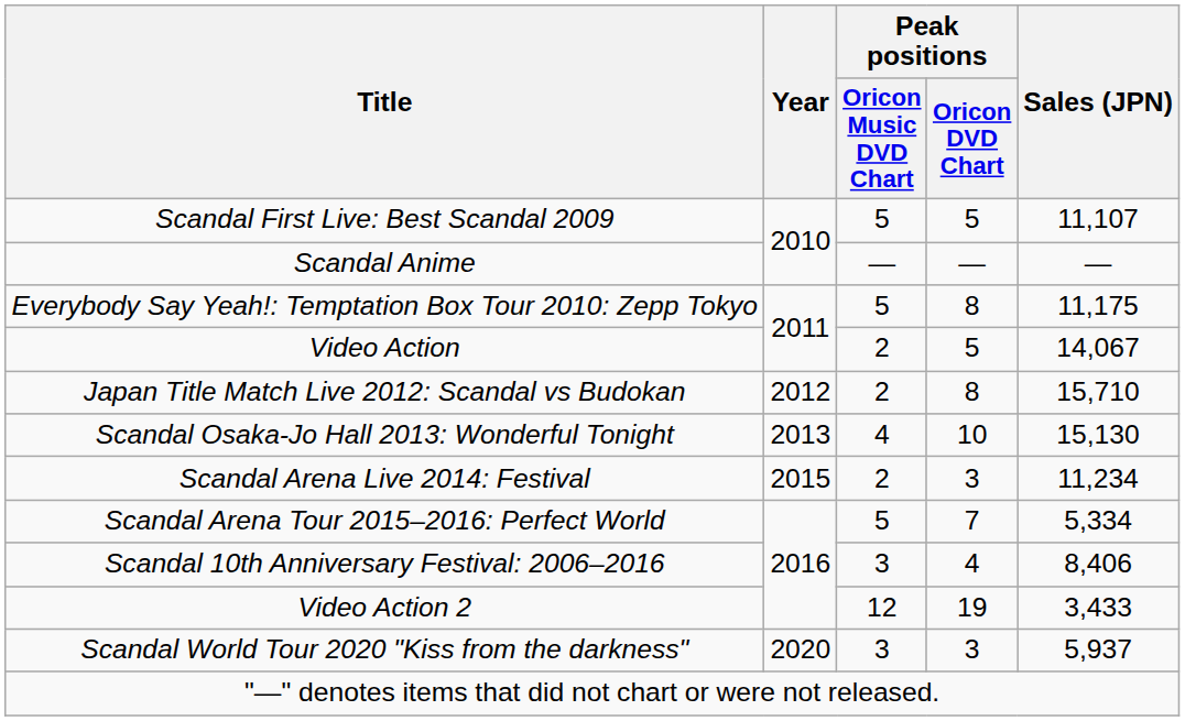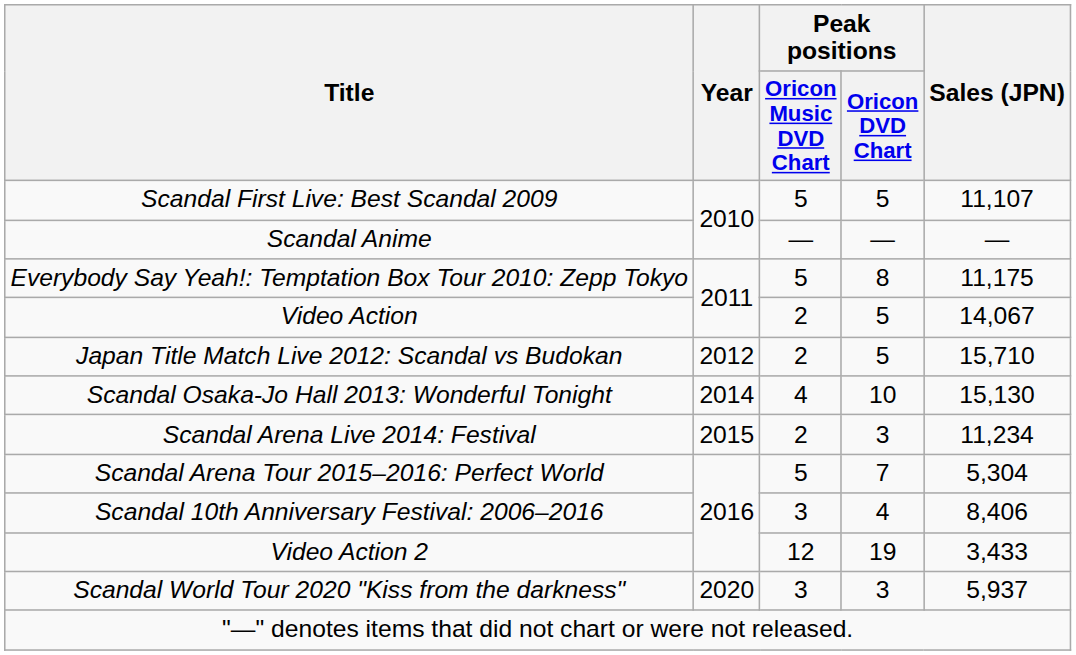 <table class="wikitable" style="text-align:center;">
 <tr>
 <th rowspan="2">Title</th>
 <th rowspan="2">Year</th>
 <th colspan="2">Peak positions</th>
 <th rowspan="2">Sales (JPN)</th>
 </tr>
 <tr>
 <th scope="col" style="width:3em;font-size:90%"><a href='#'>Oricon Music DVD Chart</a><br></th>
 <th scope="col" style="width:3em;font-size:90%"><a href='#'>Oricon DVD Chart</a><br></th>
 </tr>
 <tr>
 <td><em>Scandal First Live: Best Scandal 2009</em></td>
 <td rowspan="2" style="text-align:center;">2010</td>
 <td style="text-align:center;">5</td>
 <td style="text-align:center;">5</td>
 <td style="text-align:center;">11,107</td>
 </tr>
 <tr>
 <td><em>Scandal Anime</em></td>
 <td style="text-align:center;">—</td>
 <td style="text-align:center;">—</td>
 <td style="text-align:center;">—</td>
 </tr>
 <tr>
 <td><em>Everybody Say Yeah!: Temptation Box Tour 2010: Zepp Tokyo</em></td>
 <td rowspan="2" style="text-align:center;">2011</td>
 <td style="text-align:center;">5</td>
 <td style="text-align:center;">8</td>
 <td style="text-align:center;">11,175</td>
 </tr>
 <tr>
 <td><em>Video Action</em></td>
 <td style="text-align:center;">2</td>
 <td style="text-align:center;">5</td>
 <td style="text-align:center;">14,067</td>
 </tr>
 <tr>
 <td><em>Japan Title Match Live 2012: Scandal vs Budokan</em></td>
 <td style="text-align:center;">2012</td>
 <td style="text-align:center;">2</td>
-<td style="text-align:center;">8</td>
+<td style="text-align:center;">5</td>
 <td style="text-align:center;">15,710</td>
 </tr>
 <tr>
 <td><em>Scandal Osaka-Jo Hall 2013: Wonderful Tonight</em></td>
-<td style="text-align:center;">2013</td>
+<td style="text-align:center;">2014</td>
 <td style="text-align:center;">4</td>
 <td style="text-align:center;">10</td>
 <td style="text-align:center;">15,130</td>
 </tr>
 <tr>
 <td><em>Scandal Arena Live 2014: Festival</em></td>
 <td style="text-align:center;">2015</td>
 <td style="text-align:center;">2</td>
 <td style="text-align:center;">3</td>
 <td style="text-align:center;">11,234</td>
 </tr>
 <tr>
 <td><em>Scandal Arena Tour 2015–2016: Perfect World</em></td>
 <td rowspan="3" style="text-align:center;">2016</td>
 <td style="text-align:center;">5</td>
 <td style="text-align:center;">7</td>
-<td style="text-align:center;">5,334</td>
+<td style="text-align:center;">5,304</td>
 </tr>
 <tr>
 <td><em>Scandal 10th Anniversary Festival: 2006–2016</em></td>
 <td style="text-align:center;">3</td>
 <td style="text-align:center;">4</td>
 <td style="text-align:center;">8,406</td>
 </tr>
 <tr>
 <td><em>Video Action 2</em></td>
 <td style="text-align:center;">12</td>
 <td style="text-align:center;">19</td>
 <td style="text-align:center;">3,433</td>
 </tr>
 <tr>
 <td><em>Scandal World Tour 2020 "Kiss from the darkness"</em></td>
 <td style="text-align:center;">2020</td>
 <td>3</td>
 <td>3</td>
 <td>5,937</td>
 </tr>
 <tr>
 <td colspan="7">"—" denotes items that did not chart or were not released.</td>
 </tr>
 </table>
